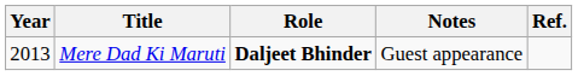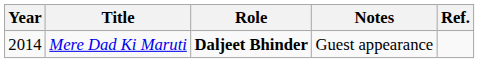 <table class="wikitable sortable">
 <tr>
 <th>Year</th>
 <th>Title</th>
 <th>Role</th>
 <th>Notes</th>
 <th>Ref.</th>
 </tr>
 <tr>
-<td>2013</td>
+<td>2014</td>
 <td><em><a href='#'>Mere Dad Ki Maruti</a></em></td>
 <td><strong>Daljeet Bhinder</strong></td>
 <td>Guest appearance</td>
 <td></td>
 </tr>
 </table>
